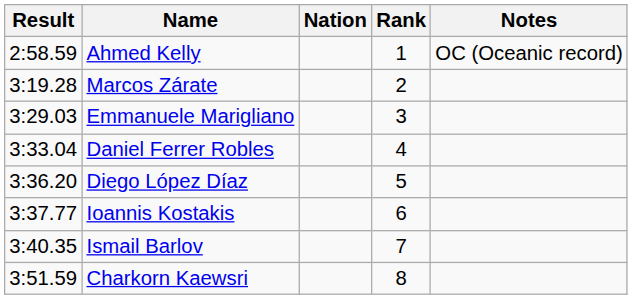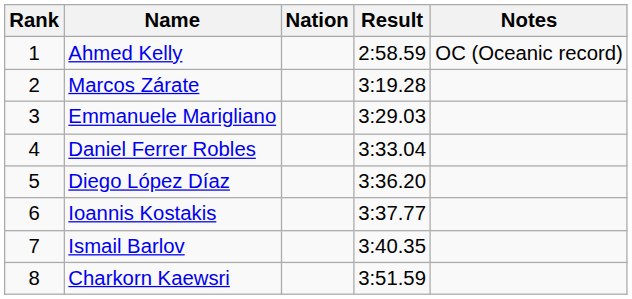 <table class="wikitable sortable" style="text-align:center">
 <tr>
-<th>Result</th>
+<th>Rank</th>
 <th>Name</th>
 <th>Nation</th>
-<th>Rank</th>
+<th>Result</th>
 <th>Notes</th>
 </tr>
 <tr>
-<td>2:58.59</td>
+<td>1</td>
 <td align="left"><a href='#'>Ahmed Kelly</a></td>
 <td align="left"></td>
-<td>1</td>
+<td>2:58.59</td>
 <td>OC (Oceanic record)</td>
 </tr>
 <tr>
-<td>3:19.28</td>
+<td>2</td>
 <td align="left"><a href='#'>Marcos Zárate</a></td>
 <td align="left"></td>
-<td>2</td>
+<td>3:19.28</td>
 <td></td>
 </tr>
 <tr>
-<td>3:29.03</td>
+<td>3</td>
 <td align="left"><a href='#'>Emmanuele Marigliano</a></td>
 <td align="left"></td>
-<td>3</td>
+<td>3:29.03</td>
 <td></td>
 </tr>
 <tr>
-<td>3:33.04</td>
+<td>4</td>
 <td align="left"><a href='#'>Daniel Ferrer Robles</a></td>
 <td align="left"></td>
-<td>4</td>
+<td>3:33.04</td>
 <td></td>
 </tr>
 <tr>
-<td>3:36.20</td>
+<td>5</td>
 <td align="left"><a href='#'>Diego López Díaz</a></td>
 <td align="left"></td>
-<td>5</td>
+<td>3:36.20</td>
 <td></td>
 </tr>
 <tr>
-<td>3:37.77</td>
+<td>6</td>
 <td align="left"><a href='#'>Ioannis Kostakis</a></td>
 <td align="left"></td>
-<td>6</td>
+<td>3:37.77</td>
 <td></td>
 </tr>
 <tr>
-<td>3:40.35</td>
+<td>7</td>
 <td align="left"><a href='#'>Ismail Barlov</a></td>
 <td align="left"></td>
-<td>7</td>
+<td>3:40.35</td>
 <td></td>
 </tr>
 <tr>
-<td>3:51.59</td>
+<td>8</td>
 <td align="left"><a href='#'>Charkorn Kaewsri</a></td>
 <td align="left"></td>
-<td>8</td>
+<td>3:51.59</td>
 <td></td>
 </tr>
 </table>
